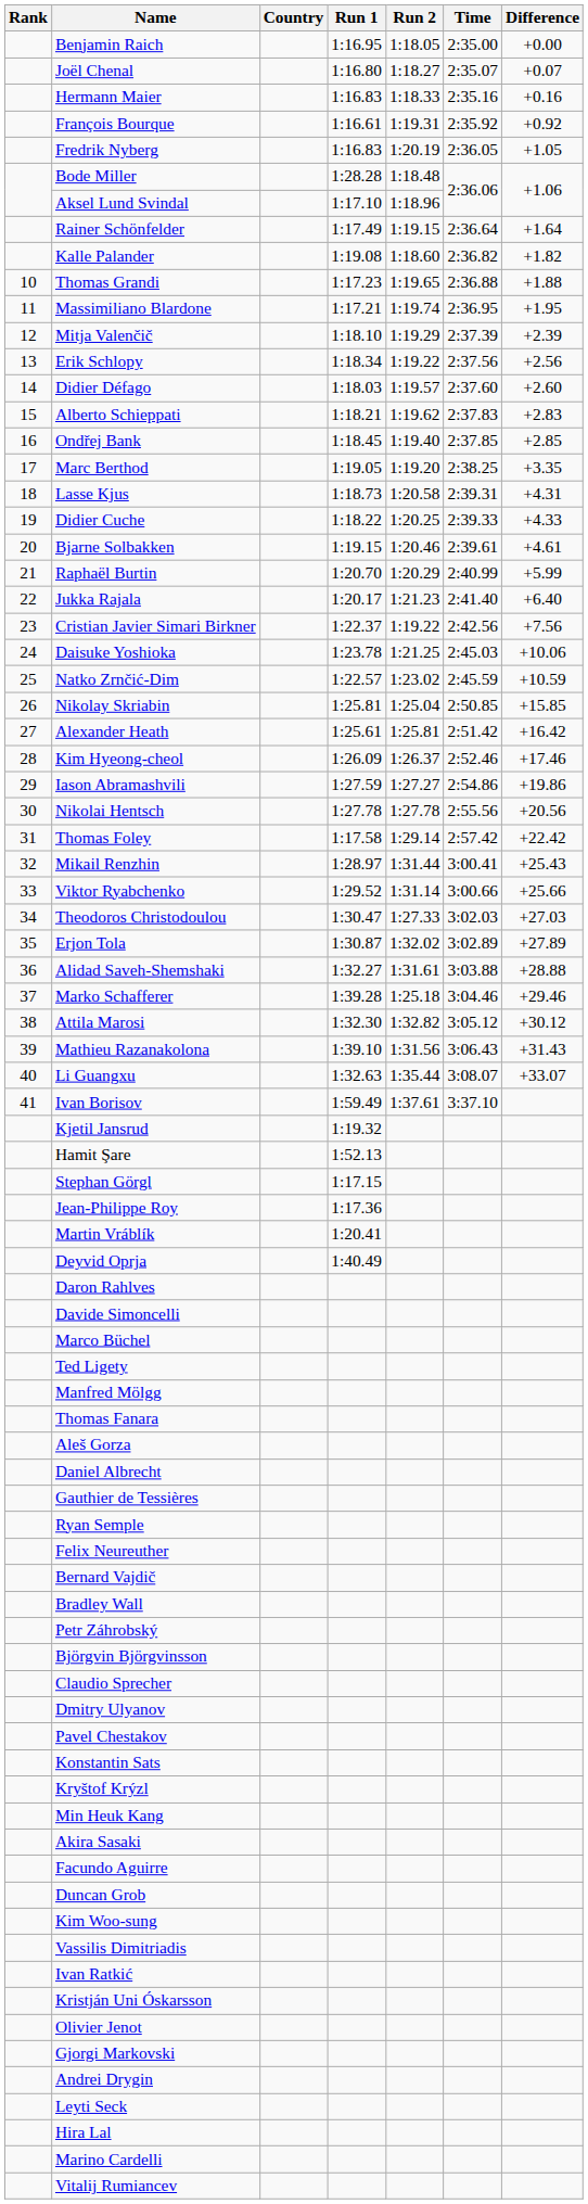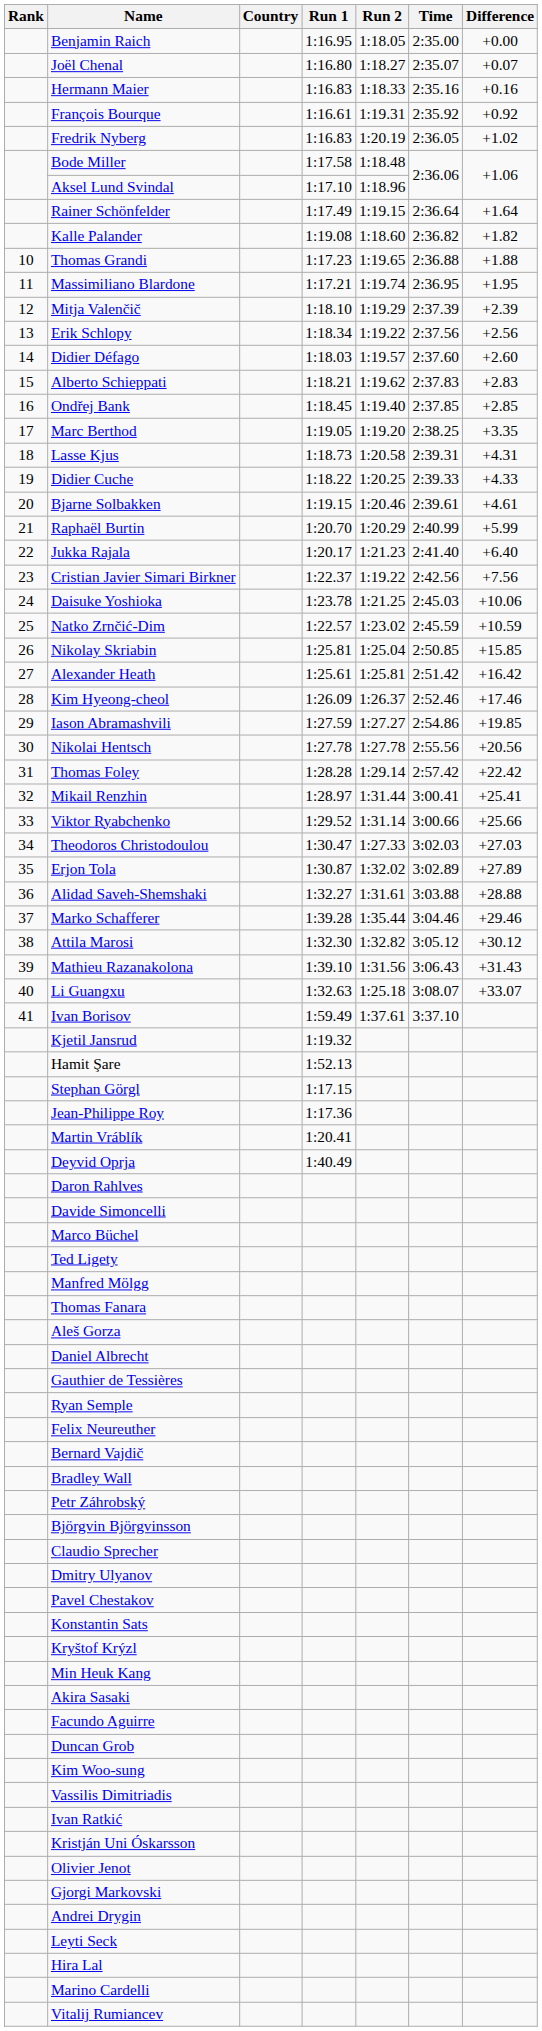 <table class="wikitable sortable" style="text-align:center">
 <tr>
 <th>Rank</th>
 <th>Name</th>
 <th>Country</th>
 <th>Run 1</th>
 <th>Run 2</th>
 <th>Time</th>
 <th>Difference</th>
 </tr>
 <tr>
 <td></td>
 <td align=left><a href='#'>Benjamin Raich</a></td>
 <td align=left></td>
 <td>1:16.95</td>
 <td>1:18.05</td>
 <td>2:35.00</td>
 <td>+0.00</td>
 </tr>
 <tr>
 <td></td>
 <td align=left><a href='#'>Joël Chenal</a></td>
 <td align=left></td>
 <td>1:16.80</td>
 <td>1:18.27</td>
 <td>2:35.07</td>
 <td>+0.07</td>
 </tr>
 <tr>
 <td></td>
 <td align=left><a href='#'>Hermann Maier</a></td>
 <td align=left></td>
 <td>1:16.83</td>
 <td>1:18.33</td>
 <td>2:35.16</td>
 <td>+0.16</td>
 </tr>
 <tr>
 <td></td>
 <td align=left><a href='#'>François Bourque</a></td>
 <td align=left></td>
 <td>1:16.61</td>
 <td>1:19.31</td>
 <td>2:35.92</td>
 <td>+0.92</td>
 </tr>
 <tr>
 <td></td>
 <td align=left><a href='#'>Fredrik Nyberg</a></td>
 <td align=left></td>
 <td>1:16.83</td>
 <td>1:20.19</td>
 <td>2:36.05</td>
-<td>+1.05</td>
+<td>+1.02</td>
 </tr>
 <tr>
 <td rowspan=2></td>
 <td align=left><a href='#'>Bode Miller</a></td>
 <td align=left></td>
-<td>1:28.28</td>
+<td>1:17.58</td>
 <td>1:18.48</td>
 <td rowspan=2>2:36.06</td>
 <td rowspan=2>+1.06</td>
 </tr>
 <tr>
 <td align=left><a href='#'>Aksel Lund Svindal</a></td>
 <td align=left></td>
 <td>1:17.10</td>
 <td>1:18.96</td>
 </tr>
 <tr>
 <td></td>
 <td align=left><a href='#'>Rainer Schönfelder</a></td>
 <td align=left></td>
 <td>1:17.49</td>
 <td>1:19.15</td>
 <td>2:36.64</td>
 <td>+1.64</td>
 </tr>
 <tr>
 <td></td>
 <td align=left><a href='#'>Kalle Palander</a></td>
 <td align=left></td>
 <td>1:19.08</td>
 <td>1:18.60</td>
 <td>2:36.82</td>
 <td>+1.82</td>
 </tr>
 <tr>
 <td>10</td>
 <td align=left><a href='#'>Thomas Grandi</a></td>
 <td align=left></td>
 <td>1:17.23</td>
 <td>1:19.65</td>
 <td>2:36.88</td>
 <td>+1.88</td>
 </tr>
 <tr>
 <td>11</td>
 <td align=left><a href='#'>Massimiliano Blardone</a></td>
 <td align=left></td>
 <td>1:17.21</td>
 <td>1:19.74</td>
 <td>2:36.95</td>
 <td>+1.95</td>
 </tr>
 <tr>
 <td>12</td>
 <td align=left><a href='#'>Mitja Valenčič</a></td>
 <td align=left></td>
 <td>1:18.10</td>
 <td>1:19.29</td>
 <td>2:37.39</td>
 <td>+2.39</td>
 </tr>
 <tr>
 <td>13</td>
 <td align=left><a href='#'>Erik Schlopy</a></td>
 <td align=left></td>
 <td>1:18.34</td>
 <td>1:19.22</td>
 <td>2:37.56</td>
 <td>+2.56</td>
 </tr>
 <tr>
 <td>14</td>
 <td align=left><a href='#'>Didier Défago</a></td>
 <td align=left></td>
 <td>1:18.03</td>
 <td>1:19.57</td>
 <td>2:37.60</td>
 <td>+2.60</td>
 </tr>
 <tr>
 <td>15</td>
 <td align=left><a href='#'>Alberto Schieppati</a></td>
 <td align=left></td>
 <td>1:18.21</td>
 <td>1:19.62</td>
 <td>2:37.83</td>
 <td>+2.83</td>
 </tr>
 <tr>
 <td>16</td>
 <td align=left><a href='#'>Ondřej Bank</a></td>
 <td align=left></td>
 <td>1:18.45</td>
 <td>1:19.40</td>
 <td>2:37.85</td>
 <td>+2.85</td>
 </tr>
 <tr>
 <td>17</td>
 <td align=left><a href='#'>Marc Berthod</a></td>
 <td align=left></td>
 <td>1:19.05</td>
 <td>1:19.20</td>
 <td>2:38.25</td>
 <td>+3.35</td>
 </tr>
 <tr>
 <td>18</td>
 <td align=left><a href='#'>Lasse Kjus</a></td>
 <td align=left></td>
 <td>1:18.73</td>
 <td>1:20.58</td>
 <td>2:39.31</td>
 <td>+4.31</td>
 </tr>
 <tr>
 <td>19</td>
 <td align=left><a href='#'>Didier Cuche</a></td>
 <td align=left></td>
 <td>1:18.22</td>
 <td>1:20.25</td>
 <td>2:39.33</td>
 <td>+4.33</td>
 </tr>
 <tr>
 <td>20</td>
 <td align=left><a href='#'>Bjarne Solbakken</a></td>
 <td align=left></td>
 <td>1:19.15</td>
 <td>1:20.46</td>
 <td>2:39.61</td>
 <td>+4.61</td>
 </tr>
 <tr>
 <td>21</td>
 <td align=left><a href='#'>Raphaël Burtin</a></td>
 <td align=left></td>
 <td>1:20.70</td>
 <td>1:20.29</td>
 <td>2:40.99</td>
 <td>+5.99</td>
 </tr>
 <tr>
 <td>22</td>
 <td align=left><a href='#'>Jukka Rajala</a></td>
 <td align=left></td>
 <td>1:20.17</td>
 <td>1:21.23</td>
 <td>2:41.40</td>
 <td>+6.40</td>
 </tr>
 <tr>
 <td>23</td>
 <td align=left><a href='#'>Cristian Javier Simari Birkner</a></td>
 <td align=left></td>
 <td>1:22.37</td>
 <td>1:19.22</td>
 <td>2:42.56</td>
 <td>+7.56</td>
 </tr>
 <tr>
 <td>24</td>
 <td align=left><a href='#'>Daisuke Yoshioka</a></td>
 <td align=left></td>
 <td>1:23.78</td>
 <td>1:21.25</td>
 <td>2:45.03</td>
 <td>+10.06</td>
 </tr>
 <tr>
 <td>25</td>
 <td align=left><a href='#'>Natko Zrnčić-Dim</a></td>
 <td align=left></td>
 <td>1:22.57</td>
 <td>1:23.02</td>
 <td>2:45.59</td>
 <td>+10.59</td>
 </tr>
 <tr>
 <td>26</td>
 <td align=left><a href='#'>Nikolay Skriabin</a></td>
 <td align=left></td>
 <td>1:25.81</td>
 <td>1:25.04</td>
 <td>2:50.85</td>
 <td>+15.85</td>
 </tr>
 <tr>
 <td>27</td>
 <td align=left><a href='#'>Alexander Heath</a></td>
 <td align=left></td>
 <td>1:25.61</td>
 <td>1:25.81</td>
 <td>2:51.42</td>
 <td>+16.42</td>
 </tr>
 <tr>
 <td>28</td>
 <td align=left><a href='#'>Kim Hyeong-cheol</a></td>
 <td align=left></td>
 <td>1:26.09</td>
 <td>1:26.37</td>
 <td>2:52.46</td>
 <td>+17.46</td>
 </tr>
 <tr>
 <td>29</td>
 <td align=left><a href='#'>Iason Abramashvili</a></td>
 <td align=left></td>
 <td>1:27.59</td>
 <td>1:27.27</td>
 <td>2:54.86</td>
-<td>+19.86</td>
+<td>+19.85</td>
 </tr>
 <tr>
 <td>30</td>
 <td align=left><a href='#'>Nikolai Hentsch</a></td>
 <td align=left></td>
 <td>1:27.78</td>
 <td>1:27.78</td>
 <td>2:55.56</td>
 <td>+20.56</td>
 </tr>
 <tr>
 <td>31</td>
 <td align=left><a href='#'>Thomas Foley</a></td>
 <td align=left></td>
-<td>1:17.58</td>
+<td>1:28.28</td>
 <td>1:29.14</td>
 <td>2:57.42</td>
 <td>+22.42</td>
 </tr>
 <tr>
 <td>32</td>
 <td align=left><a href='#'>Mikail Renzhin</a></td>
 <td align=left></td>
 <td>1:28.97</td>
 <td>1:31.44</td>
 <td>3:00.41</td>
-<td>+25.43</td>
+<td>+25.41</td>
 </tr>
 <tr>
 <td>33</td>
 <td align=left><a href='#'>Viktor Ryabchenko</a></td>
 <td align=left></td>
 <td>1:29.52</td>
 <td>1:31.14</td>
 <td>3:00.66</td>
 <td>+25.66</td>
 </tr>
 <tr>
 <td>34</td>
 <td align=left><a href='#'>Theodoros Christodoulou</a></td>
 <td align=left></td>
 <td>1:30.47</td>
 <td>1:27.33</td>
 <td>3:02.03</td>
 <td>+27.03</td>
 </tr>
 <tr>
 <td>35</td>
 <td align=left><a href='#'>Erjon Tola</a></td>
 <td align=left></td>
 <td>1:30.87</td>
 <td>1:32.02</td>
 <td>3:02.89</td>
 <td>+27.89</td>
 </tr>
 <tr>
 <td>36</td>
 <td align=left><a href='#'>Alidad Saveh-Shemshaki</a></td>
 <td align=left></td>
 <td>1:32.27</td>
 <td>1:31.61</td>
 <td>3:03.88</td>
 <td>+28.88</td>
 </tr>
 <tr>
 <td>37</td>
 <td align=left><a href='#'>Marko Schafferer</a></td>
 <td align=left></td>
 <td>1:39.28</td>
-<td>1:25.18</td>
+<td>1:35.44</td>
 <td>3:04.46</td>
 <td>+29.46</td>
 </tr>
 <tr>
 <td>38</td>
 <td align=left><a href='#'>Attila Marosi</a></td>
 <td align=left></td>
 <td>1:32.30</td>
 <td>1:32.82</td>
 <td>3:05.12</td>
 <td>+30.12</td>
 </tr>
 <tr>
 <td>39</td>
 <td align=left><a href='#'>Mathieu Razanakolona</a></td>
 <td align=left></td>
 <td>1:39.10</td>
 <td>1:31.56</td>
 <td>3:06.43</td>
 <td>+31.43</td>
 </tr>
 <tr>
 <td>40</td>
 <td align=left><a href='#'>Li Guangxu</a></td>
 <td align=left></td>
 <td>1:32.63</td>
-<td>1:35.44</td>
+<td>1:25.18</td>
 <td>3:08.07</td>
 <td>+33.07</td>
 </tr>
 <tr>
 <td>41</td>
 <td align=left><a href='#'>Ivan Borisov</a></td>
 <td align=left></td>
 <td>1:59.49</td>
 <td>1:37.61</td>
 <td>3:37.10</td>
 <td></td>
 </tr>
 <tr>
 <td></td>
 <td align=left><a href='#'>Kjetil Jansrud</a></td>
 <td align=left></td>
 <td>1:19.32</td>
 <td></td>
 <td></td>
 <td></td>
 </tr>
 <tr>
 <td></td>
 <td align=left>Hamit Şare</td>
 <td align=left></td>
 <td>1:52.13</td>
 <td></td>
 <td></td>
 <td></td>
 </tr>
 <tr>
 <td></td>
 <td align=left><a href='#'>Stephan Görgl</a></td>
 <td align=left></td>
 <td>1:17.15</td>
 <td></td>
 <td></td>
 <td></td>
 </tr>
 <tr>
 <td></td>
 <td align=left><a href='#'>Jean-Philippe Roy</a></td>
 <td align=left></td>
 <td>1:17.36</td>
 <td></td>
 <td></td>
 <td></td>
 </tr>
 <tr>
 <td></td>
 <td align=left><a href='#'>Martin Vráblík</a></td>
 <td align=left></td>
 <td>1:20.41</td>
 <td></td>
 <td></td>
 <td></td>
 </tr>
 <tr>
 <td></td>
 <td align=left><a href='#'>Deyvid Oprja</a></td>
 <td align=left></td>
 <td>1:40.49</td>
 <td></td>
 <td></td>
 <td></td>
 </tr>
 <tr>
 <td></td>
 <td align=left><a href='#'>Daron Rahlves</a></td>
 <td align=left></td>
 <td></td>
 <td></td>
 <td></td>
 <td></td>
 </tr>
 <tr>
 <td></td>
 <td align=left><a href='#'>Davide Simoncelli</a></td>
 <td align=left></td>
 <td></td>
 <td></td>
 <td></td>
 <td></td>
 </tr>
 <tr>
 <td></td>
 <td align=left><a href='#'>Marco Büchel</a></td>
 <td align=left></td>
 <td></td>
 <td></td>
 <td></td>
 <td></td>
 </tr>
 <tr>
 <td></td>
 <td align=left><a href='#'>Ted Ligety</a></td>
 <td align=left></td>
 <td></td>
 <td></td>
 <td></td>
 <td></td>
 </tr>
 <tr>
 <td></td>
 <td align=left><a href='#'>Manfred Mölgg</a></td>
 <td align=left></td>
 <td></td>
 <td></td>
 <td></td>
 <td></td>
 </tr>
 <tr>
 <td></td>
 <td align=left><a href='#'>Thomas Fanara</a></td>
 <td align=left></td>
 <td></td>
 <td></td>
 <td></td>
 <td></td>
 </tr>
 <tr>
 <td></td>
 <td align=left><a href='#'>Aleš Gorza</a></td>
 <td align=left></td>
 <td></td>
 <td></td>
 <td></td>
 <td></td>
 </tr>
 <tr>
 <td></td>
 <td align=left><a href='#'>Daniel Albrecht</a></td>
 <td align=left></td>
 <td></td>
 <td></td>
 <td></td>
 <td></td>
 </tr>
 <tr>
 <td></td>
 <td align=left><a href='#'>Gauthier de Tessières</a></td>
 <td align=left></td>
 <td></td>
 <td></td>
 <td></td>
 <td></td>
 </tr>
 <tr>
 <td></td>
 <td align=left><a href='#'>Ryan Semple</a></td>
 <td align=left></td>
 <td></td>
 <td></td>
 <td></td>
 <td></td>
 </tr>
 <tr>
 <td></td>
 <td align=left><a href='#'>Felix Neureuther</a></td>
 <td align=left></td>
 <td></td>
 <td></td>
 <td></td>
 <td></td>
 </tr>
 <tr>
 <td></td>
 <td align=left><a href='#'>Bernard Vajdič</a></td>
 <td align=left></td>
 <td></td>
 <td></td>
 <td></td>
 <td></td>
 </tr>
 <tr>
 <td></td>
 <td align=left><a href='#'>Bradley Wall</a></td>
 <td align=left></td>
 <td></td>
 <td></td>
 <td></td>
 <td></td>
 </tr>
 <tr>
 <td></td>
 <td align=left><a href='#'>Petr Záhrobský</a></td>
 <td align=left></td>
 <td></td>
 <td></td>
 <td></td>
 <td></td>
 </tr>
 <tr>
 <td></td>
 <td align=left><a href='#'>Björgvin Björgvinsson</a></td>
 <td align=left></td>
 <td></td>
 <td></td>
 <td></td>
 <td></td>
 </tr>
 <tr>
 <td></td>
 <td align=left><a href='#'>Claudio Sprecher</a></td>
 <td align=left></td>
 <td></td>
 <td></td>
 <td></td>
 <td></td>
 </tr>
 <tr>
 <td></td>
 <td align=left><a href='#'>Dmitry Ulyanov</a></td>
 <td align=left></td>
 <td></td>
 <td></td>
 <td></td>
 <td></td>
 </tr>
 <tr>
 <td></td>
 <td align=left><a href='#'>Pavel Chestakov</a></td>
 <td align=left></td>
 <td></td>
 <td></td>
 <td></td>
 <td></td>
 </tr>
 <tr>
 <td></td>
 <td align=left><a href='#'>Konstantin Sats</a></td>
 <td align=left></td>
 <td></td>
 <td></td>
 <td></td>
 <td></td>
 </tr>
 <tr>
 <td></td>
 <td align=left><a href='#'>Kryštof Krýzl</a></td>
 <td align=left></td>
 <td></td>
 <td></td>
 <td></td>
 <td></td>
 </tr>
 <tr>
 <td></td>
 <td align=left><a href='#'>Min Heuk Kang</a></td>
 <td align=left></td>
 <td></td>
 <td></td>
 <td></td>
 <td></td>
 </tr>
 <tr>
 <td></td>
 <td align=left><a href='#'>Akira Sasaki</a></td>
 <td align=left></td>
 <td></td>
 <td></td>
 <td></td>
 <td></td>
 </tr>
 <tr>
 <td></td>
 <td align=left><a href='#'>Facundo Aguirre</a></td>
 <td align=left></td>
 <td></td>
 <td></td>
 <td></td>
 <td></td>
 </tr>
 <tr>
 <td></td>
 <td align=left><a href='#'>Duncan Grob</a></td>
 <td align=left></td>
 <td></td>
 <td></td>
 <td></td>
 <td></td>
 </tr>
 <tr>
 <td></td>
 <td align=left><a href='#'>Kim Woo-sung</a></td>
 <td align=left></td>
 <td></td>
 <td></td>
 <td></td>
 <td></td>
 </tr>
 <tr>
 <td></td>
 <td align=left><a href='#'>Vassilis Dimitriadis</a></td>
 <td align=left></td>
 <td></td>
 <td></td>
 <td></td>
 <td></td>
 </tr>
 <tr>
 <td></td>
 <td align=left><a href='#'>Ivan Ratkić</a></td>
 <td align=left></td>
 <td></td>
 <td></td>
 <td></td>
 <td></td>
 </tr>
 <tr>
 <td></td>
 <td align=left><a href='#'>Kristján Uni Óskarsson</a></td>
 <td align=left></td>
 <td></td>
 <td></td>
 <td></td>
 <td></td>
 </tr>
 <tr>
 <td></td>
 <td align=left><a href='#'>Olivier Jenot</a></td>
 <td align=left></td>
 <td></td>
 <td></td>
 <td></td>
 <td></td>
 </tr>
 <tr>
 <td></td>
 <td align=left><a href='#'>Gjorgi Markovski</a></td>
 <td align=left></td>
 <td></td>
 <td></td>
 <td></td>
 <td></td>
 </tr>
 <tr>
 <td></td>
 <td align=left><a href='#'>Andrei Drygin</a></td>
 <td align=left></td>
 <td></td>
 <td></td>
 <td></td>
 <td></td>
 </tr>
 <tr>
 <td></td>
 <td align=left><a href='#'>Leyti Seck</a></td>
 <td align=left></td>
 <td></td>
 <td></td>
 <td></td>
 <td></td>
 </tr>
 <tr>
 <td></td>
 <td align=left><a href='#'>Hira Lal</a></td>
 <td align=left></td>
 <td></td>
 <td></td>
 <td></td>
 <td></td>
 </tr>
 <tr>
 <td></td>
 <td align=left><a href='#'>Marino Cardelli</a></td>
 <td align=left></td>
 <td></td>
 <td></td>
 <td></td>
 <td></td>
 </tr>
 <tr>
 <td></td>
 <td align=left><a href='#'>Vitalij Rumiancev</a></td>
 <td align=left></td>
 <td></td>
 <td></td>
 <td></td>
 <td></td>
 </tr>
 </table>
